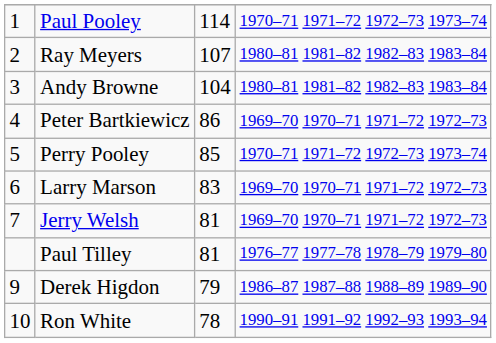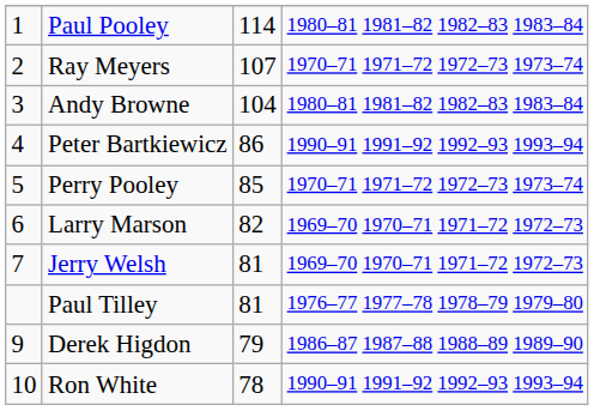 <table class="wikitable">
 <tr>
 </tr>
 <tr>
 <td>1</td>
 <td><a href='#'>Paul Pooley</a></td>
 <td>114</td>
-<td style="font-size:80%;"><a href='#'>1970–71</a> <a href='#'>1971–72</a> <a href='#'>1972–73</a> <a href='#'>1973–74</a></td>
+<td style="font-size:80%;"><a href='#'>1980–81</a> <a href='#'>1981–82</a> <a href='#'>1982–83</a> <a href='#'>1983–84</a></td>
 </tr>
 <tr>
 <td>2</td>
 <td>Ray Meyers</td>
 <td>107</td>
-<td style="font-size:80%;"><a href='#'>1980–81</a> <a href='#'>1981–82</a> <a href='#'>1982–83</a> <a href='#'>1983–84</a></td>
+<td style="font-size:80%;"><a href='#'>1970–71</a> <a href='#'>1971–72</a> <a href='#'>1972–73</a> <a href='#'>1973–74</a></td>
 </tr>
 <tr>
 <td>3</td>
 <td>Andy Browne</td>
 <td>104</td>
 <td style="font-size:80%;"><a href='#'>1980–81</a> <a href='#'>1981–82</a> <a href='#'>1982–83</a> <a href='#'>1983–84</a></td>
 </tr>
 <tr>
 <td>4</td>
 <td>Peter Bartkiewicz</td>
 <td>86</td>
-<td style="font-size:80%;"><a href='#'>1969–70</a> <a href='#'>1970–71</a> <a href='#'>1971–72</a> <a href='#'>1972–73</a></td>
+<td style="font-size:80%;"><a href='#'>1990–91</a> <a href='#'>1991–92</a> <a href='#'>1992–93</a> <a href='#'>1993–94</a></td>
 </tr>
 <tr>
 <td>5</td>
 <td>Perry Pooley</td>
 <td>85</td>
 <td style="font-size:80%;"><a href='#'>1970–71</a> <a href='#'>1971–72</a> <a href='#'>1972–73</a> <a href='#'>1973–74</a></td>
 </tr>
 <tr>
 <td>6</td>
 <td>Larry Marson</td>
-<td>83</td>
+<td>82</td>
 <td style="font-size:80%;"><a href='#'>1969–70</a> <a href='#'>1970–71</a> <a href='#'>1971–72</a> <a href='#'>1972–73</a></td>
 </tr>
 <tr>
 <td>7</td>
 <td><a href='#'>Jerry Welsh</a></td>
 <td>81</td>
 <td style="font-size:80%;"><a href='#'>1969–70</a> <a href='#'>1970–71</a> <a href='#'>1971–72</a> <a href='#'>1972–73</a></td>
 </tr>
 <tr>
 <td></td>
 <td>Paul Tilley</td>
 <td>81</td>
 <td style="font-size:80%;"><a href='#'>1976–77</a> <a href='#'>1977–78</a> <a href='#'>1978–79</a> <a href='#'>1979–80</a></td>
 </tr>
 <tr>
 <td>9</td>
 <td>Derek Higdon</td>
 <td>79</td>
 <td style="font-size:80%;"><a href='#'>1986–87</a> <a href='#'>1987–88</a> <a href='#'>1988–89</a> <a href='#'>1989–90</a></td>
 </tr>
 <tr>
 <td>10</td>
 <td>Ron White</td>
 <td>78</td>
 <td style="font-size:80%;"><a href='#'>1990–91</a> <a href='#'>1991–92</a> <a href='#'>1992–93</a> <a href='#'>1993–94</a></td>
 </tr>
 </table>
